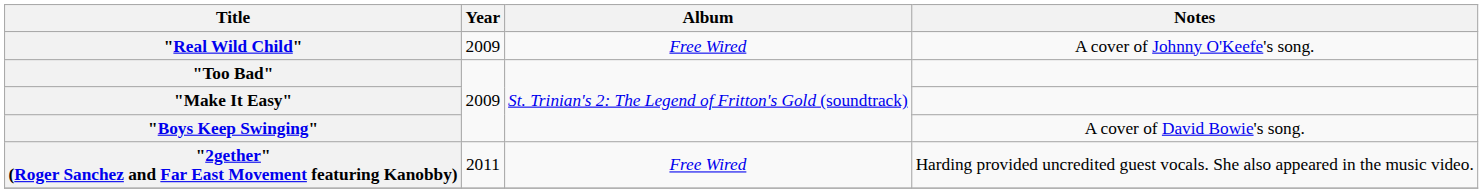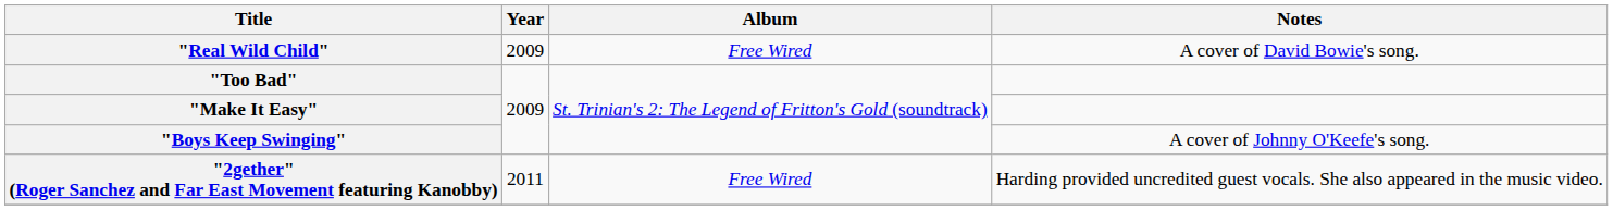 <table class="wikitable plainrowheaders" style="text-align:center;">
 <tr>
 <th scope="col">Title</th>
 <th scope="col">Year</th>
 <th scope="col">Album</th>
 <th scope="col">Notes</th>
 </tr>
 <tr>
 <th scope="row">"<a href='#'>Real Wild Child</a>"</th>
 <td>2009</td>
 <td><em><a href='#'>Free Wired</a></em></td>
-<td>A cover of <a href='#'>Johnny O'Keefe</a>'s song.</td>
+<td>A cover of <a href='#'>David Bowie</a>'s song.</td>
 </tr>
 <tr>
 <th scope="row">"Too Bad"</th>
 <td rowspan="3">2009</td>
 <td rowspan="3"><a href='#'><em>St. Trinian's 2: The Legend of Fritton's Gold</em> (soundtrack)</a></td>
 <td></td>
 </tr>
 <tr>
 <th scope="row">"Make It Easy"</th>
 <td></td>
 </tr>
 <tr>
 <th scope="row">"<a href='#'>Boys Keep Swinging</a>"</th>
-<td>A cover of <a href='#'>David Bowie</a>'s song.</td>
+<td>A cover of <a href='#'>Johnny O'Keefe</a>'s song.</td>
 </tr>
 <tr>
 <th scope="row">"<a href='#'>2gether</a>"<br><span>(<a href='#'>Roger Sanchez</a> and <a href='#'>Far East Movement</a> featuring Kanobby)</span></th>
 <td>2011</td>
 <td><em><a href='#'>Free Wired</a></em></td>
 <td>Harding provided uncredited guest vocals. She also appeared in the music video.</td>
 </tr>
 <tr>
 </tr>
 </table>
